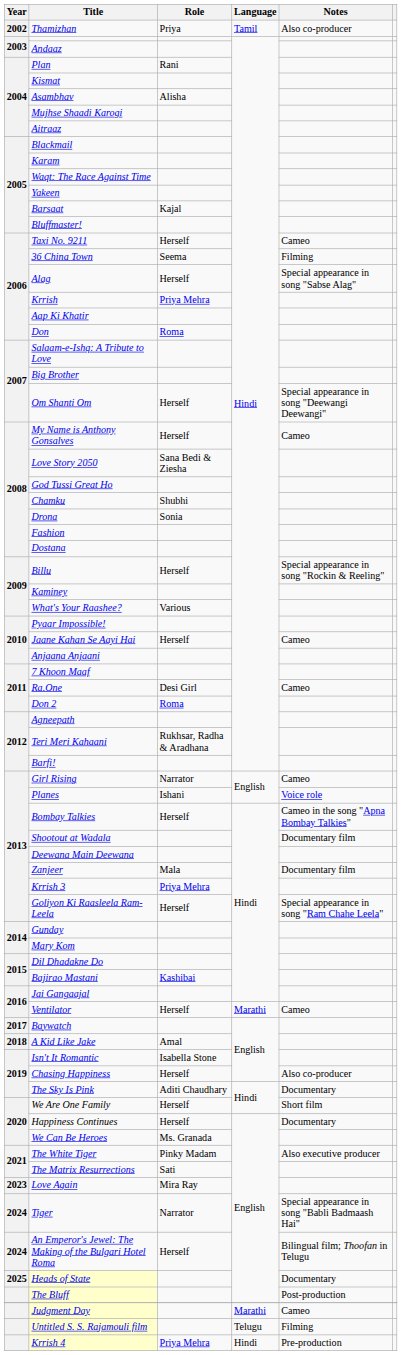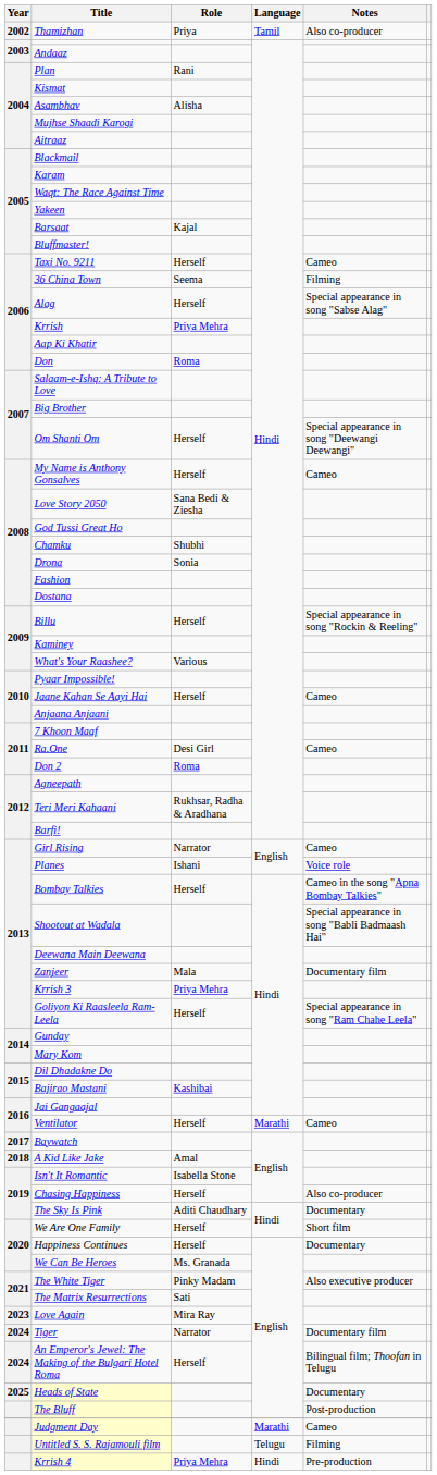 <table class="wikitable plainrowheaders sortable" style="margin-right: 0;">
 <tr>
 <th scope="col">Year</th>
 <th scope="col">Title</th>
 <th scope="col">Role</th>
 <th scope="col">Language</th>
 <th scope="col" class="unsortable">Notes</th>
 <th scope="col" class="unsortable"></th>
 </tr>
 <tr>
 <th scope="row">2002</th>
 <td><em><a href='#'>Thamizhan</a></em></td>
 <td>Priya</td>
 <td><a href='#'>Tamil</a></td>
 <td>Also co-producer</td>
 <td style="text-align: center;"></td>
 </tr>
 <tr>
 <th scope="row" rowspan="2">2003</th>
 <td></td>
 <td></td>
 <td rowspan="41"><a href='#'>Hindi</a></td>
 <td></td>
 <td style="text-align: center;"></td>
 </tr>
 <tr>
 <td><em><a href='#'>Andaaz</a></em></td>
 <td></td>
 <td></td>
 <td style="text-align: center;"></td>
 </tr>
 <tr>
 <th scope="row" rowspan="5">2004</th>
 <td><em><a href='#'>Plan</a></em></td>
 <td>Rani</td>
 <td></td>
 <td style="text-align: center;"></td>
 </tr>
 <tr>
 <td><em><a href='#'>Kismat</a></em></td>
 <td></td>
 <td></td>
 <td style="text-align: center;"></td>
 </tr>
 <tr>
 <td><em><a href='#'>Asambhav</a></em></td>
 <td>Alisha</td>
 <td></td>
 <td style="text-align: center;"></td>
 </tr>
 <tr>
 <td><em><a href='#'>Mujhse Shaadi Karogi</a></em></td>
 <td></td>
 <td></td>
 <td style="text-align: center;"></td>
 </tr>
 <tr>
 <td><em><a href='#'>Aitraaz</a></em></td>
 <td></td>
 <td></td>
 <td style="text-align: center;"></td>
 </tr>
 <tr>
 <th scope="row" rowspan="6">2005</th>
 <td><em><a href='#'>Blackmail</a></em></td>
 <td></td>
 <td></td>
 <td style="text-align: center;"></td>
 </tr>
 <tr>
 <td><em><a href='#'>Karam</a></em></td>
 <td></td>
 <td></td>
 </tr>
 <tr>
 <td><em><a href='#'>Waqt: The Race Against Time</a></em></td>
 <td></td>
 <td></td>
 <td style="text-align: center;"></td>
 </tr>
 <tr>
 <td><em><a href='#'>Yakeen</a></em></td>
 <td></td>
 <td></td>
 <td style="text-align: center;"></td>
 </tr>
 <tr>
 <td><em><a href='#'>Barsaat</a></em></td>
 <td>Kajal</td>
 <td></td>
 <td style="text-align: center;"></td>
 </tr>
 <tr>
 <td><em><a href='#'>Bluffmaster!</a></em></td>
 <td></td>
 <td></td>
 <td style="text-align: center;"></td>
 </tr>
 <tr>
 <th scope="row" rowspan="6">2006</th>
 <td><em><a href='#'>Taxi No. 9211</a></em></td>
 <td>Herself</td>
 <td>Cameo</td>
 <td style="text-align: center;"></td>
 </tr>
 <tr>
 <td><em><a href='#'>36 China Town</a></em></td>
 <td>Seema</td>
 <td>Filming</td>
 <td style="text-align: center;"></td>
 </tr>
 <tr>
 <td><em><a href='#'>Alag</a></em></td>
 <td>Herself</td>
 <td>Special appearance in song "Sabse Alag"</td>
 <td style="text-align: center;"></td>
 </tr>
 <tr>
 <td><em><a href='#'>Krrish</a></em></td>
 <td><a href='#'>Priya Mehra</a></td>
 <td></td>
 <td style="text-align: center;"></td>
 </tr>
 <tr>
 <td><em><a href='#'>Aap Ki Khatir</a></em></td>
 <td></td>
 <td></td>
 <td style="text-align: center;"></td>
 </tr>
 <tr>
 <td><em><a href='#'>Don</a></em></td>
 <td><a href='#'>Roma</a></td>
 <td></td>
 <td style="text-align: center;"></td>
 </tr>
 <tr>
 <th scope="row" rowspan="3">2007</th>
 <td><em><a href='#'>Salaam-e-Ishq: A Tribute to Love</a></em></td>
 <td></td>
 <td></td>
 <td style="text-align: center;"></td>
 </tr>
 <tr>
 <td><em><a href='#'>Big Brother</a></em></td>
 <td></td>
 <td></td>
 <td style="text-align: center;"></td>
 </tr>
 <tr>
 <td><em><a href='#'>Om Shanti Om</a></em></td>
 <td>Herself</td>
 <td>Special appearance in song "Deewangi Deewangi"</td>
 <td style="text-align: center;"></td>
 </tr>
 <tr>
 <th scope="row" rowspan="7">2008</th>
 <td><em><a href='#'>My Name is Anthony Gonsalves</a></em></td>
 <td>Herself</td>
 <td>Cameo</td>
 <td style="text-align: center;"></td>
 </tr>
 <tr>
 <td><em><a href='#'>Love Story 2050</a></em></td>
 <td>Sana Bedi & Ziesha</td>
 <td></td>
 <td style="text-align: center;"></td>
 </tr>
 <tr>
 <td><em><a href='#'>God Tussi Great Ho</a></em></td>
 <td></td>
 <td></td>
 <td style="text-align: center;"></td>
 </tr>
 <tr>
 <td><em><a href='#'>Chamku</a></em></td>
 <td>Shubhi</td>
 <td></td>
 <td style="text-align: center;"></td>
 </tr>
 <tr>
 <td><em><a href='#'>Drona</a></em></td>
 <td>Sonia</td>
 <td></td>
 <td style="text-align: center;"></td>
 </tr>
 <tr>
 <td><em><a href='#'>Fashion</a></em></td>
 <td></td>
 <td></td>
 <td style="text-align: center;"></td>
 </tr>
 <tr>
 <td><em><a href='#'>Dostana</a></em></td>
 <td></td>
 <td></td>
 <td style="text-align: center;"></td>
 </tr>
 <tr>
 <th scope="row" rowspan="3">2009</th>
 <td><em><a href='#'>Billu</a></em></td>
 <td>Herself</td>
 <td>Special appearance in song "Rockin & Reeling"</td>
 <td style="text-align: center;"></td>
 </tr>
 <tr>
 <td><em><a href='#'>Kaminey</a></em></td>
 <td></td>
 <td></td>
 <td style="text-align: center;"></td>
 </tr>
 <tr>
 <td><em><a href='#'>What's Your Raashee?</a></em></td>
 <td>Various</td>
 <td></td>
 <td style="text-align: center;"></td>
 </tr>
 <tr>
 <th scope="row" rowspan="3">2010</th>
 <td><em><a href='#'>Pyaar Impossible!</a></em></td>
 <td></td>
 <td></td>
 <td style="text-align: center;"></td>
 </tr>
 <tr>
 <td><em><a href='#'>Jaane Kahan Se Aayi Hai</a></em></td>
 <td>Herself</td>
 <td>Cameo</td>
 <td style="text-align: center;"></td>
 </tr>
 <tr>
 <td><em><a href='#'>Anjaana Anjaani</a></em></td>
 <td></td>
 <td></td>
 <td style="text-align: center;"></td>
 </tr>
 <tr>
 <th scope="row" rowspan="3">2011</th>
 <td><em><a href='#'>7 Khoon Maaf</a></em></td>
 <td></td>
 <td></td>
 <td style="text-align: center;"></td>
 </tr>
 <tr>
 <td><em><a href='#'>Ra.One</a></em></td>
 <td>Desi Girl</td>
 <td>Cameo</td>
 <td style="text-align: center;"></td>
 </tr>
 <tr>
 <td><em><a href='#'>Don 2</a></em></td>
 <td><a href='#'>Roma</a></td>
 <td></td>
 <td style="text-align: center;"></td>
 </tr>
 <tr>
 <th scope="row" rowspan="3">2012</th>
 <td><em><a href='#'>Agneepath</a></em></td>
 <td></td>
 <td></td>
 <td style="text-align: center;"></td>
 </tr>
 <tr>
 <td><em><a href='#'>Teri Meri Kahaani</a></em></td>
 <td>Rukhsar, Radha & Aradhana</td>
 <td></td>
 <td style="text-align: center;"></td>
 </tr>
 <tr>
 <td><em><a href='#'>Barfi!</a></em></td>
 <td></td>
 <td></td>
 <td style="text-align: center;"></td>
 </tr>
 <tr>
 <th scope="row" rowspan="8">2013</th>
 <td><em><a href='#'>Girl Rising</a></em></td>
 <td>Narrator</td>
 <td rowspan="2">English</td>
 <td>Cameo</td>
 <td style="text-align: center;"></td>
 </tr>
 <tr>
 <td><em><a href='#'>Planes</a></em></td>
 <td>Ishani</td>
 <td><a href='#'>Voice role</a></td>
 <td style="text-align: center;"></td>
 </tr>
 <tr>
 <td><em><a href='#'>Bombay Talkies</a></em></td>
 <td>Herself</td>
 <td rowspan="11">Hindi</td>
 <td>Cameo in the song "<a href='#'>Apna Bombay Talkies</a>"</td>
 <td style="text-align: center;"></td>
 </tr>
 <tr>
 <td><em><a href='#'>Shootout at Wadala</a></em></td>
 <td></td>
-<td>Documentary film</td>
+<td>Special appearance in song "Babli Badmaash Hai"</td>
 <td style="text-align: center;"></td>
 </tr>
 <tr>
 <td><em><a href='#'>Deewana Main Deewana</a></em></td>
 <td></td>
 <td></td>
 <td style="text-align: center;"></td>
 </tr>
 <tr>
 <td><em><a href='#'>Zanjeer</a></em></td>
 <td>Mala</td>
 <td>Documentary film</td>
 <td style="text-align: center;"></td>
 </tr>
 <tr>
 <td><em><a href='#'>Krrish 3</a></em></td>
 <td><a href='#'>Priya Mehra</a></td>
 <td></td>
 <td style="text-align: center;"></td>
 </tr>
 <tr>
 <td><em><a href='#'>Goliyon Ki Raasleela Ram-Leela</a></em></td>
 <td>Herself</td>
 <td>Special appearance in song "<a href='#'>Ram Chahe Leela</a>"</td>
 <td style="text-align: center;"></td>
 </tr>
 <tr>
 <th scope="row" rowspan="2">2014</th>
 <td><em><a href='#'>Gunday</a></em></td>
 <td></td>
 <td></td>
 <td style="text-align: center;"></td>
 </tr>
 <tr>
 <td><em><a href='#'>Mary Kom</a></em></td>
 <td></td>
 <td></td>
 <td style="text-align: center;"></td>
 </tr>
 <tr>
 <th scope="row" rowspan="2">2015</th>
 <td><em><a href='#'>Dil Dhadakne Do</a></em></td>
 <td></td>
 <td></td>
 <td style="text-align: center;"></td>
 </tr>
 <tr>
 <td><em><a href='#'>Bajirao Mastani</a></em></td>
 <td><a href='#'>Kashibai</a></td>
 <td></td>
 <td style="text-align: center;"></td>
 </tr>
 <tr>
 <th scope="row" rowspan="2">2016</th>
 <td><em><a href='#'>Jai Gangaajal</a></em></td>
 <td></td>
 <td></td>
 <td style="text-align: center;"></td>
 </tr>
 <tr>
 <td><em><a href='#'>Ventilator</a></em></td>
 <td>Herself</td>
 <td><a href='#'>Marathi</a></td>
 <td>Cameo</td>
 <td style="text-align: center;"></td>
 </tr>
 <tr>
 <th scope="row">2017</th>
 <td><em><a href='#'>Baywatch</a></em></td>
 <td></td>
 <td rowspan="4">English</td>
 <td></td>
 <td style="text-align: center;"></td>
 </tr>
 <tr>
 <th scope="row">2018</th>
 <td><em><a href='#'>A Kid Like Jake</a></em></td>
 <td>Amal</td>
 <td></td>
 <td style="text-align: center;"></td>
 </tr>
 <tr>
 <th scope="row" rowspan="3">2019</th>
 <td><em><a href='#'>Isn't It Romantic</a></em></td>
 <td>Isabella Stone</td>
 <td></td>
 <td style="text-align: center;"></td>
 </tr>
 <tr>
 <td><em><a href='#'>Chasing Happiness</a></em></td>
 <td>Herself</td>
 <td>Also co-producer</td>
 <td style="text-align: center;"></td>
 </tr>
 <tr>
 <td><em><a href='#'>The Sky Is Pink</a></em></td>
 <td>Aditi Chaudhary</td>
 <td rowspan="2">Hindi</td>
 <td>Documentary</td>
 <td style="text-align: center;"></td>
 </tr>
 <tr>
 <th scope="row" rowspan="3">2020</th>
 <td><em>We Are One Family</em></td>
 <td>Herself</td>
 <td>Short film</td>
 <td style="text-align: center;"></td>
 </tr>
 <tr>
 <td><em>Happiness Continues</em></td>
 <td>Herself</td>
 <td rowspan="9">English</td>
 <td>Documentary</td>
 <td style="text-align: center;"></td>
 </tr>
 <tr>
 <td><em><a href='#'>We Can Be Heroes</a></em></td>
 <td>Ms. Granada</td>
 <td></td>
 <td style="text-align: center;"></td>
 </tr>
 <tr>
 <th scope="row" rowspan="2">2021</th>
 <td><em><a href='#'>The White Tiger</a></em></td>
 <td>Pinky Madam</td>
 <td>Also executive producer</td>
 <td style="text-align: center;"></td>
 </tr>
 <tr>
 <td><em><a href='#'>The Matrix Resurrections</a></em></td>
 <td>Sati</td>
 <td></td>
 <td style="text-align: center;"><br></td>
 </tr>
 <tr>
 <th scope="row">2023</th>
 <td><em><a href='#'>Love Again</a></em></td>
 <td>Mira Ray</td>
 <td></td>
 <td style="text-align: center;"><br></td>
 </tr>
 <tr>
 <th scope="row">2024</th>
 <td><em><a href='#'>Tiger</a></em></td>
 <td>Narrator</td>
-<td>Special appearance in song "Babli Badmaash Hai"</td>
+<td>Documentary film</td>
 <td style="text-align: center;"></td>
 </tr>
 <tr>
 <th scope="row">2024</th>
 <td><em><a href='#'>An Emperor's Jewel: The Making of the Bulgari Hotel Roma</a></em></td>
 <td>Herself</td>
 <td>Bilingual film; <em>Thoofan</em> in Telugu</td>
 <td style="text-align: center;"></td>
 </tr>
 <tr>
 <th scope="row">2025</th>
 <td style="background:#FFFFCC;"><em><a href='#'>Heads of State</a></em> </td>
 <td></td>
 <td>Documentary</td>
 <td style="text-align: center;"></td>
 </tr>
 <tr>
 <th scope="row"></th>
 <td style="background:#FFFFCC;"><em><a href='#'>The Bluff</a></em> </td>
 <td></td>
 <td>Post-production</td>
 <td style="text-align: center;"></td>
 </tr>
 <tr>
 </tr>
 <tr>
 <th scope="row"></th>
 <td style="background:#FFFFCC;"><em><a href='#'>Judgment Day</a></em> </td>
 <td></td>
 <td><a href='#'>Marathi</a></td>
 <td>Cameo</td>
 <td style="text-align: center;"></td>
 </tr>
 <tr>
 <th scope="row"></th>
 <td style="background:#FFFFCC;"><em><a href='#'>Untitled S. S. Rajamouli film</a></em> </td>
 <td></td>
 <td>Telugu</td>
 <td>Filming</td>
 <td style="text-align: center;"></td>
 </tr>
 <tr>
 <th scope="row"></th>
 <td style="background:#FFFFCC;"><em><a href='#'>Krrish 4</a></em> </td>
 <td><a href='#'>Priya Mehra</a></td>
 <td>Hindi</td>
 <td>Pre-production</td>
 <td style="text-align: center;"></td>
 </tr>
 </table>
